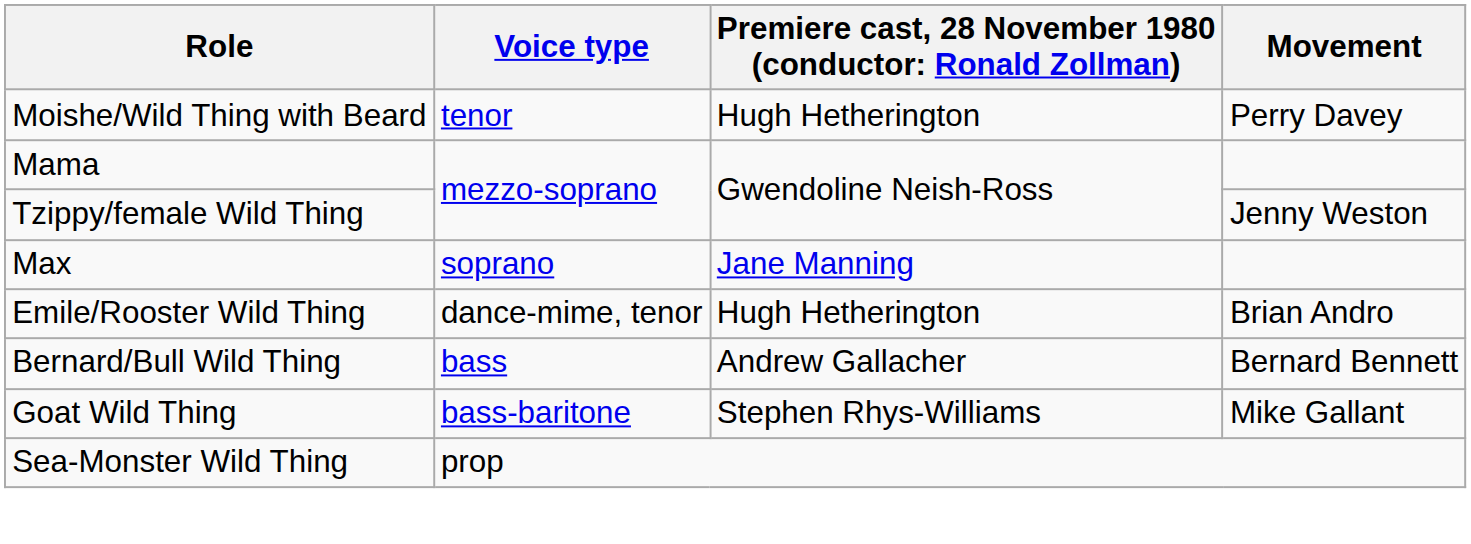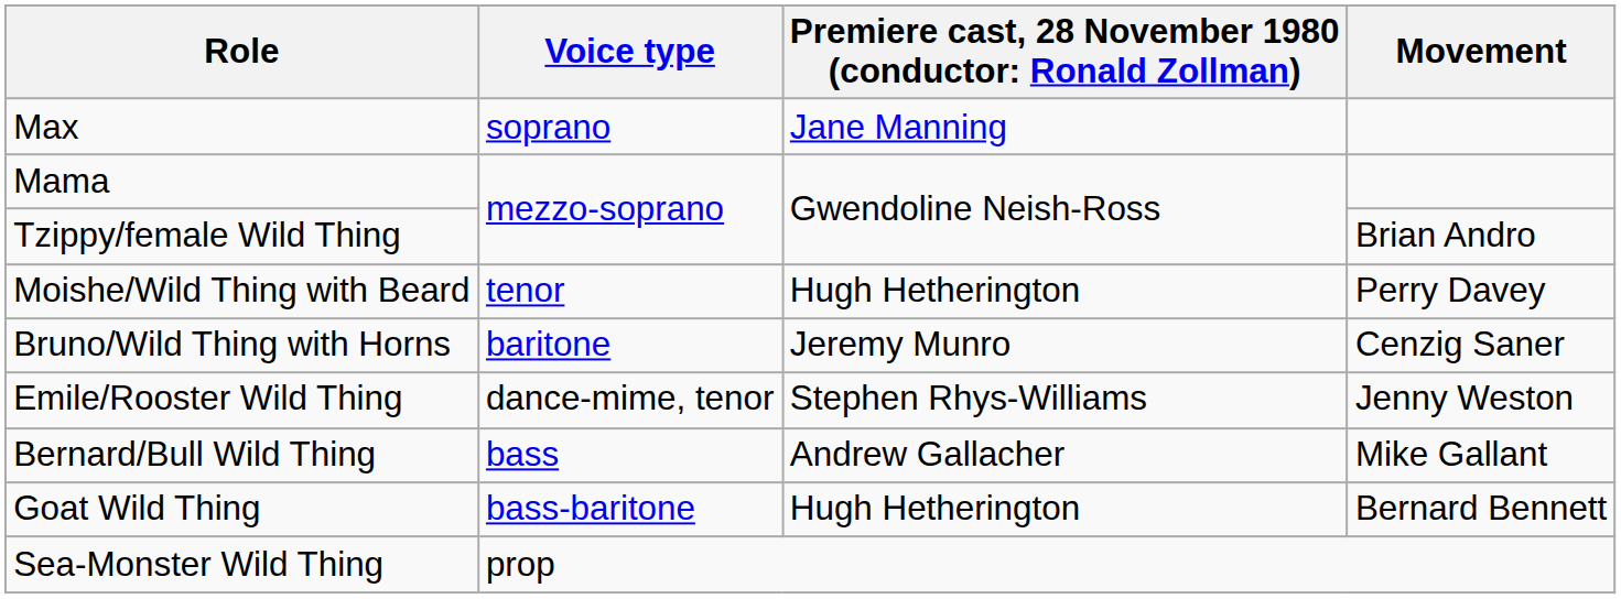 <table class="wikitable">
 <tr>
 <th>Role</th>
 <th><a href='#'>Voice type</a></th>
 <th>Premiere cast, 28 November 1980<br>(conductor: <a href='#'>Ronald Zollman</a>)</th>
 <th>Movement</th>
 </tr>
 <tr>
-<td>Moishe/Wild Thing with Beard</td>
-<td><a href='#'>tenor</a></td>
-<td>Hugh Hetherington</td>
-<td>Perry Davey</td>
+<td>Max</td>
+<td><a href='#'>soprano</a></td>
+<td><a href='#'>Jane Manning</a></td>
+<td></td>
 </tr>
 <tr>
 <td>Mama</td>
 <td rowspan=2><a href='#'>mezzo-soprano</a></td>
 <td rowspan=2>Gwendoline Neish-Ross</td>
 <td></td>
 </tr>
 <tr>
 <td>Tzippy/female Wild Thing</td>
-<td>Jenny Weston</td>
+<td>Brian Andro</td>
 </tr>
 <tr>
-<td>Max</td>
-<td><a href='#'>soprano</a></td>
-<td><a href='#'>Jane Manning</a></td>
-<td></td>
+<td>Moishe/Wild Thing with Beard</td>
+<td><a href='#'>tenor</a></td>
+<td>Hugh Hetherington</td>
+<td>Perry Davey</td>
+</tr>
+<tr>
+<td>Bruno/Wild Thing with Horns</td>
+<td><a href='#'>baritone</a></td>
+<td>Jeremy Munro</td>
+<td>Cenzig Saner</td>
 </tr>
 <tr>
 <td>Emile/Rooster Wild Thing</td>
 <td>dance-mime, tenor</td>
-<td>Hugh Hetherington</td>
-<td>Brian Andro</td>
+<td>Stephen Rhys-Williams</td>
+<td>Jenny Weston</td>
 </tr>
 <tr>
 <td>Bernard/Bull Wild Thing</td>
 <td><a href='#'>bass</a></td>
 <td>Andrew Gallacher</td>
-<td>Bernard Bennett</td>
+<td>Mike Gallant</td>
 </tr>
 <tr>
 <td>Goat Wild Thing</td>
 <td><a href='#'>bass-baritone</a></td>
-<td>Stephen Rhys-Williams</td>
-<td>Mike Gallant</td>
+<td>Hugh Hetherington</td>
+<td>Bernard Bennett</td>
 </tr>
 <tr>
 <td>Sea-Monster Wild Thing</td>
 <td colspan=3>prop</td>
 </tr>
 </table>
